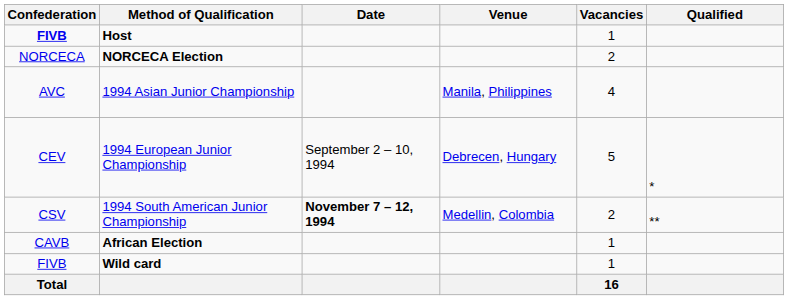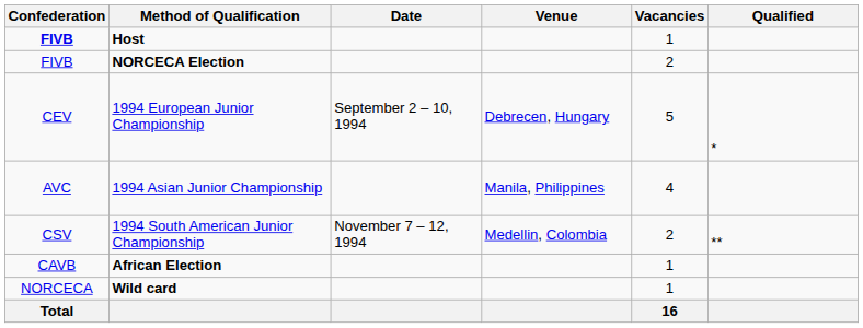 <table class="wikitable">
 <tr>
 <th width=50>Confederation</th>
 <th width=240>Method of Qualification</th>
 <th width=160>Date</th>
 <th width=160>Venue</th>
 <th width=60>Vacancies</th>
 <th width=160>Qualified</th>
 </tr>
 <tr>
 <td align=center><strong><a href='#'>FIVB</a></strong></td>
 <td><strong>Host</strong></td>
 <td></td>
 <td></td>
 <td style="text-align:center;">1</td>
 <td></td>
 </tr>
 <tr>
-<td align=center><a href='#'>NORCECA</a></td>
+<td align=center><a href='#'>FIVB</a></td>
 <td><strong>NORCECA Election</strong></td>
 <td></td>
 <td></td>
 <td style="text-align:center;">2</td>
 <td><br></td>
+</tr>
+<tr>
+<td align=center><a href='#'>CEV</a></td>
+<td><a href='#'>1994 European Junior Championship</a></td>
+<td>September 2 – 10, 1994</td>
+<td> <a href='#'>Debrecen</a>, <a href='#'>Hungary</a></td>
+<td style="text-align:center;">5</td>
+<td><br><br><br><br>*</td>
 </tr>
 <tr>
 <td align=center><a href='#'>AVC</a></td>
 <td><a href='#'>1994 Asian Junior Championship</a></td>
 <td></td>
 <td> <a href='#'>Manila</a>, <a href='#'>Philippines</a></td>
 <td style="text-align:center;">4</td>
 <td><br><br><br></td>
 </tr>
 <tr>
-<td align=center><a href='#'>CEV</a></td>
-<td><a href='#'>1994 European Junior Championship</a></td>
-<td>September 2 – 10, 1994</td>
-<td> <a href='#'>Debrecen</a>, <a href='#'>Hungary</a></td>
-<td style="text-align:center;">5</td>
-<td><br><br><br><br>*</td>
-</tr>
-<tr>
 <td align=center><a href='#'>CSV</a></td>
 <td><a href='#'>1994 South American Junior Championship</a></td>
-<td><strong>November 7 – 12, 1994</strong></td>
+<td>November 7 – 12, 1994</td>
 <td> <a href='#'>Medellin</a>, <a href='#'>Colombia</a></td>
 <td style="text-align:center;">2</td>
 <td><br>**</td>
 </tr>
 <tr>
 <td align=center><a href='#'>CAVB</a></td>
 <td><strong>African Election</strong></td>
 <td></td>
 <td></td>
 <td style="text-align:center;">1</td>
 <td></td>
 </tr>
 <tr>
-<td align=center><a href='#'>FIVB</a></td>
+<td align=center><a href='#'>NORCECA</a></td>
 <td><strong>Wild card</strong></td>
 <td></td>
 <td></td>
 <td style="text-align:center;">1</td>
 <td></td>
 </tr>
 <tr>
 <th>Total</th>
 <th></th>
 <th></th>
 <th></th>
 <th>16</th>
 <th></th>
 </tr>
 </table>
